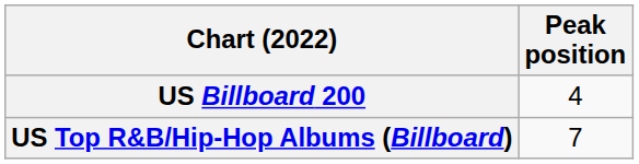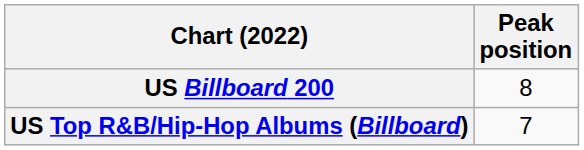 <table class="wikitable plainrowheaders" style="text-align:center">
 <tr>
 <th scope="col">Chart (2022)</th>
 <th scope="col">Peak<br>position</th>
 </tr>
 <tr>
 <th scope="row">US <a href='#'><em>Billboard</em> 200</a></th>
-<td>4</td>
+<td>8</td>
 </tr>
 <tr>
 <th scope="row">US <a href='#'>Top R&B/Hip-Hop Albums</a> (<em><a href='#'>Billboard</a></em>)</th>
 <td>7</td>
 </tr>
 </table>
